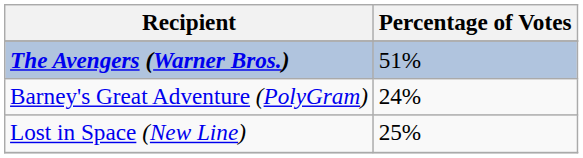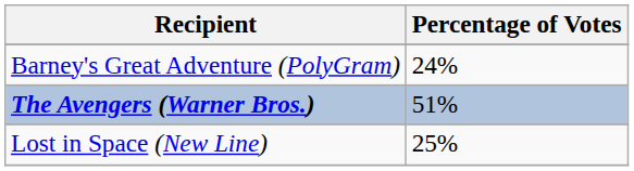 <table class="wikitable sortable plainrowheaders">
 <tr>
 <th>Recipient</th>
 <th>Percentage of Votes</th>
 </tr>
 <tr>
 </tr>
+<tr>
+<td></em><a href='#'>Barney's Great Adventure</a><em> (<a href='#'>PolyGram</a>)</td>
+<td>24%</td>
+</tr>
 <tr style="background:#B0C4DE;">
 <td><strong><em><a href='#'>The Avengers</a><em> (<a href='#'>Warner Bros.</a>)<strong></td>
 <td></strong>51%<strong></td>
-</tr>
-<tr>
-<td></em><a href='#'>Barney's Great Adventure</a><em> (<a href='#'>PolyGram</a>)</td>
-<td>24%</td>
 </tr>
 <tr>
 <td></em><a href='#'>Lost in Space</a><em> (<a href='#'>New Line</a>)</td>
 <td>25%</td>
 </tr>
 <tr>
 </tr>
 </table>
